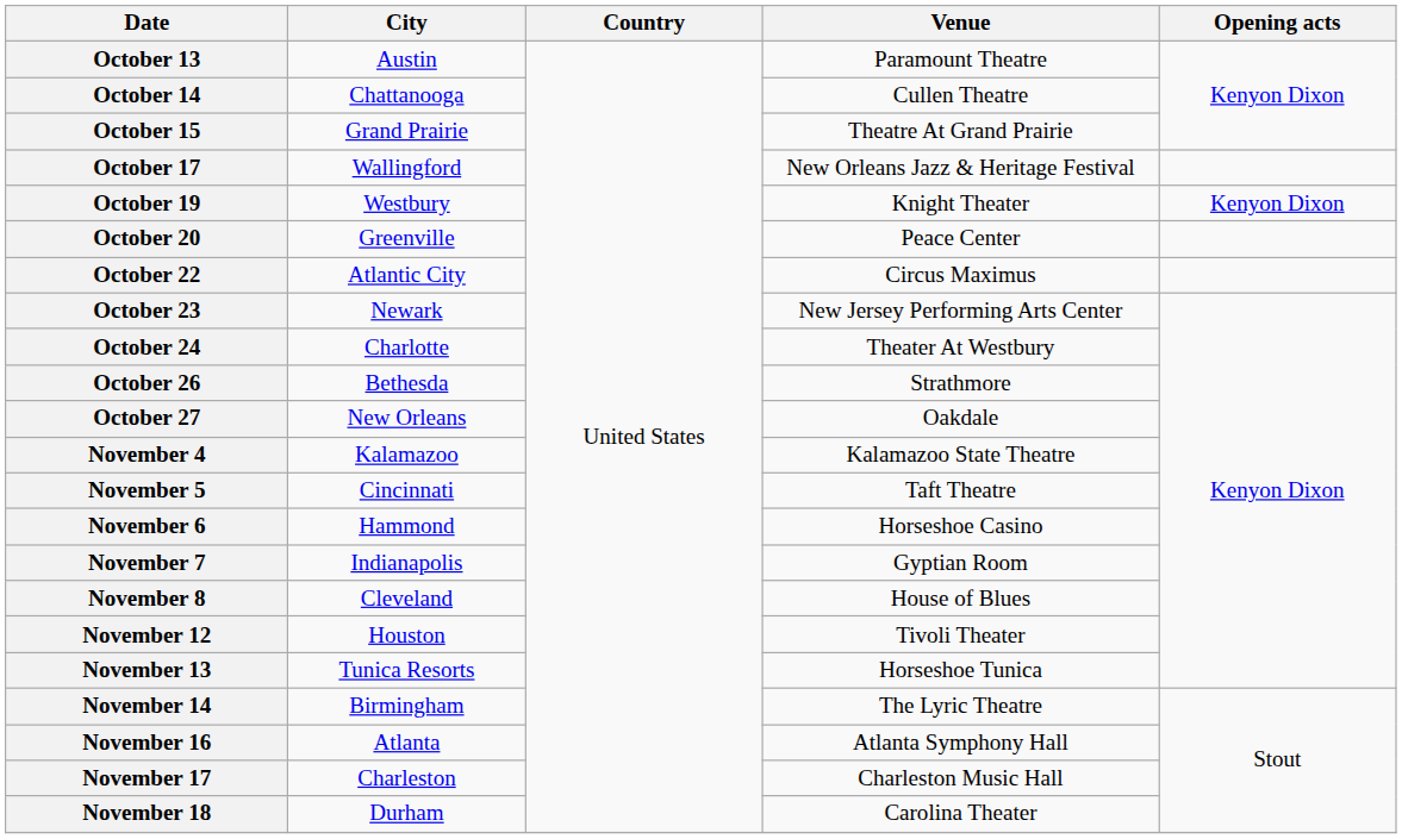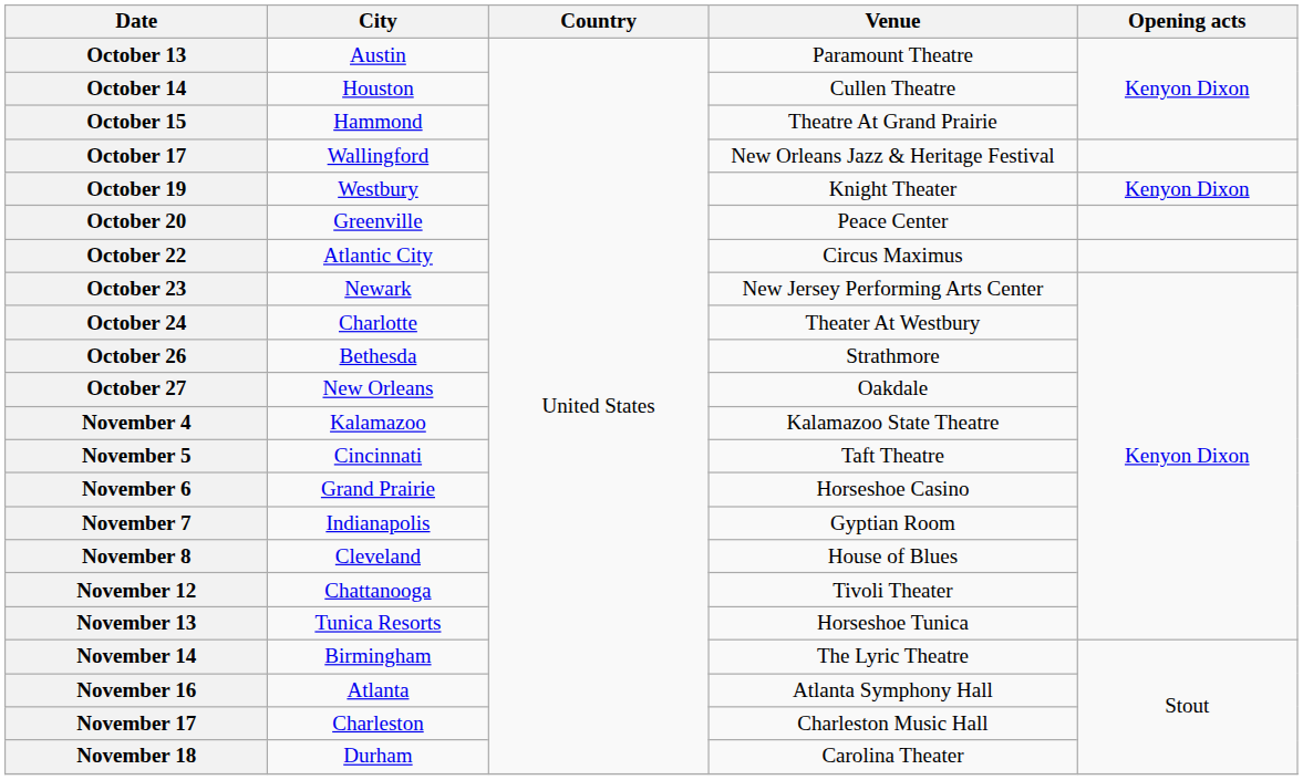 <table class="wikitable plainrowheaders" style="text-align:center;">
 <tr>
 <th scope="col" style="width:12em;">Date</th>
 <th scope="col" style="width:10em;">City</th>
 <th scope="col" style="width:10em;">Country</th>
 <th scope="col" style="width:17em;">Venue</th>
 <th scope="col" style="width:10em;">Opening acts</th>
 </tr>
 <tr>
 <th scope="row" style="text-align:center;">October 13</th>
 <td><a href='#'>Austin</a></td>
 <td rowspan="22">United States</td>
 <td>Paramount Theatre</td>
 <td rowspan="3"><a href='#'>Kenyon Dixon</a></td>
 </tr>
 <tr>
 <th scope="row" style="text-align:center;">October 14</th>
-<td><a href='#'>Chattanooga</a></td>
+<td><a href='#'>Houston</a></td>
 <td>Cullen Theatre</td>
 </tr>
 <tr>
 <th scope="row" style="text-align:center;">October 15</th>
-<td><a href='#'>Grand Prairie</a></td>
+<td><a href='#'> Hammond</a></td>
 <td>Theatre At Grand Prairie</td>
 </tr>
 <tr>
 <th scope="row" style="text-align:center;">October 17</th>
 <td><a href='#'>Wallingford</a></td>
 <td>New Orleans Jazz & Heritage Festival</td>
 <td></td>
 </tr>
 <tr>
 <th scope="row" style="text-align:center;">October 19</th>
 <td><a href='#'>Westbury</a></td>
 <td>Knight Theater</td>
 <td><a href='#'>Kenyon Dixon</a></td>
 </tr>
 <tr>
 <th scope="row" style="text-align:center;">October 20</th>
 <td><a href='#'>Greenville</a></td>
 <td>Peace Center</td>
 <td></td>
 </tr>
 <tr>
 <th scope="row" style="text-align:center;">October 22</th>
 <td><a href='#'>Atlantic City</a></td>
 <td>Circus Maximus</td>
 <td></td>
 </tr>
 <tr>
 <th scope="row" style="text-align:center;">October 23</th>
 <td><a href='#'>Newark</a></td>
 <td>New Jersey Performing Arts Center</td>
 <td rowspan="11"><a href='#'>Kenyon Dixon</a></td>
 </tr>
 <tr>
 <th scope="row" style="text-align:center;">October 24</th>
 <td><a href='#'>Charlotte</a></td>
 <td>Theater At Westbury</td>
 </tr>
 <tr>
 <th scope="row" style="text-align:center;">October 26</th>
 <td><a href='#'>Bethesda</a></td>
 <td>Strathmore</td>
 </tr>
 <tr>
 <th scope="row" style="text-align:center;">October 27</th>
 <td><a href='#'>New Orleans</a></td>
 <td>Oakdale</td>
 </tr>
 <tr>
 <th scope="row" style="text-align:center;">November 4</th>
 <td><a href='#'>Kalamazoo</a></td>
 <td>Kalamazoo State Theatre</td>
 </tr>
 <tr>
 <th scope="row" style="text-align:center;">November 5</th>
 <td><a href='#'>Cincinnati</a></td>
 <td>Taft Theatre</td>
 </tr>
 <tr>
 <th scope="row" style="text-align:center;">November 6</th>
-<td><a href='#'> Hammond</a></td>
+<td><a href='#'>Grand Prairie</a></td>
 <td>Horseshoe Casino</td>
 </tr>
 <tr>
 <th scope="row" style="text-align:center;">November 7</th>
 <td><a href='#'>Indianapolis</a></td>
 <td>Gyptian Room</td>
 </tr>
 <tr>
 <th scope="row" style="text-align:center;">November 8</th>
 <td><a href='#'>Cleveland</a></td>
 <td>House of Blues</td>
 </tr>
 <tr>
 <th scope="row" style="text-align:center;">November 12</th>
-<td><a href='#'>Houston</a></td>
+<td><a href='#'>Chattanooga</a></td>
 <td>Tivoli Theater</td>
 </tr>
 <tr>
 <th scope="row" style="text-align:center;">November 13</th>
 <td><a href='#'>Tunica Resorts</a></td>
 <td>Horseshoe Tunica</td>
 </tr>
 <tr>
 <th scope="row" style="text-align:center;">November 14</th>
 <td><a href='#'>Birmingham</a></td>
 <td>The Lyric Theatre</td>
 <td rowspan="4">Stout</td>
 </tr>
 <tr>
 <th scope="row" style="text-align:center;">November 16</th>
 <td><a href='#'>Atlanta</a></td>
 <td>Atlanta Symphony Hall</td>
 </tr>
 <tr>
 <th scope="row" style="text-align:center;">November 17</th>
 <td><a href='#'>Charleston</a></td>
 <td>Charleston Music Hall</td>
 </tr>
 <tr>
 <th scope="row" style="text-align:center;">November 18</th>
 <td><a href='#'>Durham</a></td>
 <td>Carolina Theater</td>
 </tr>
 <tr>
 </tr>
 </table>
